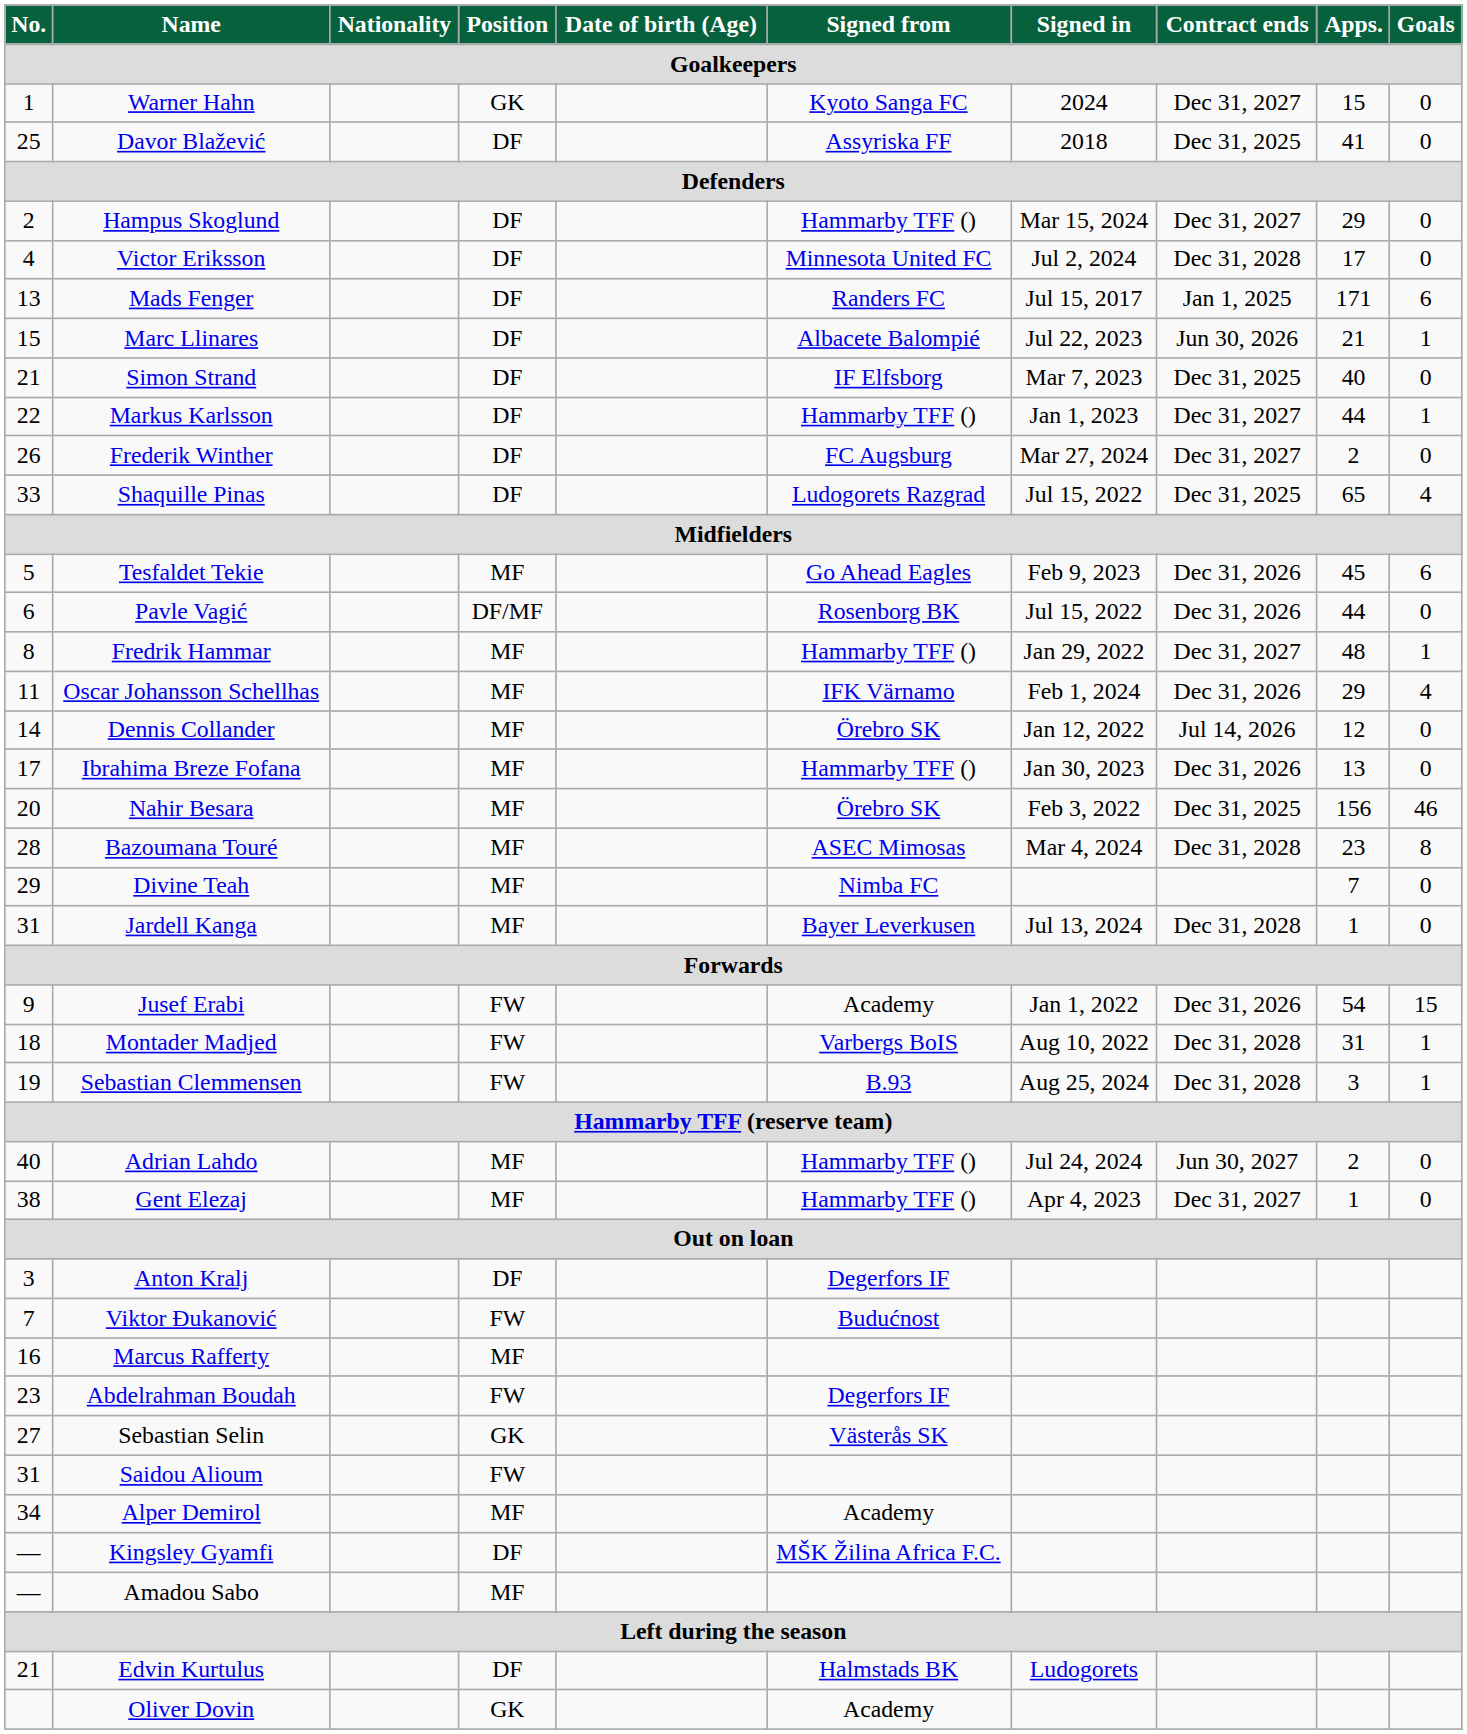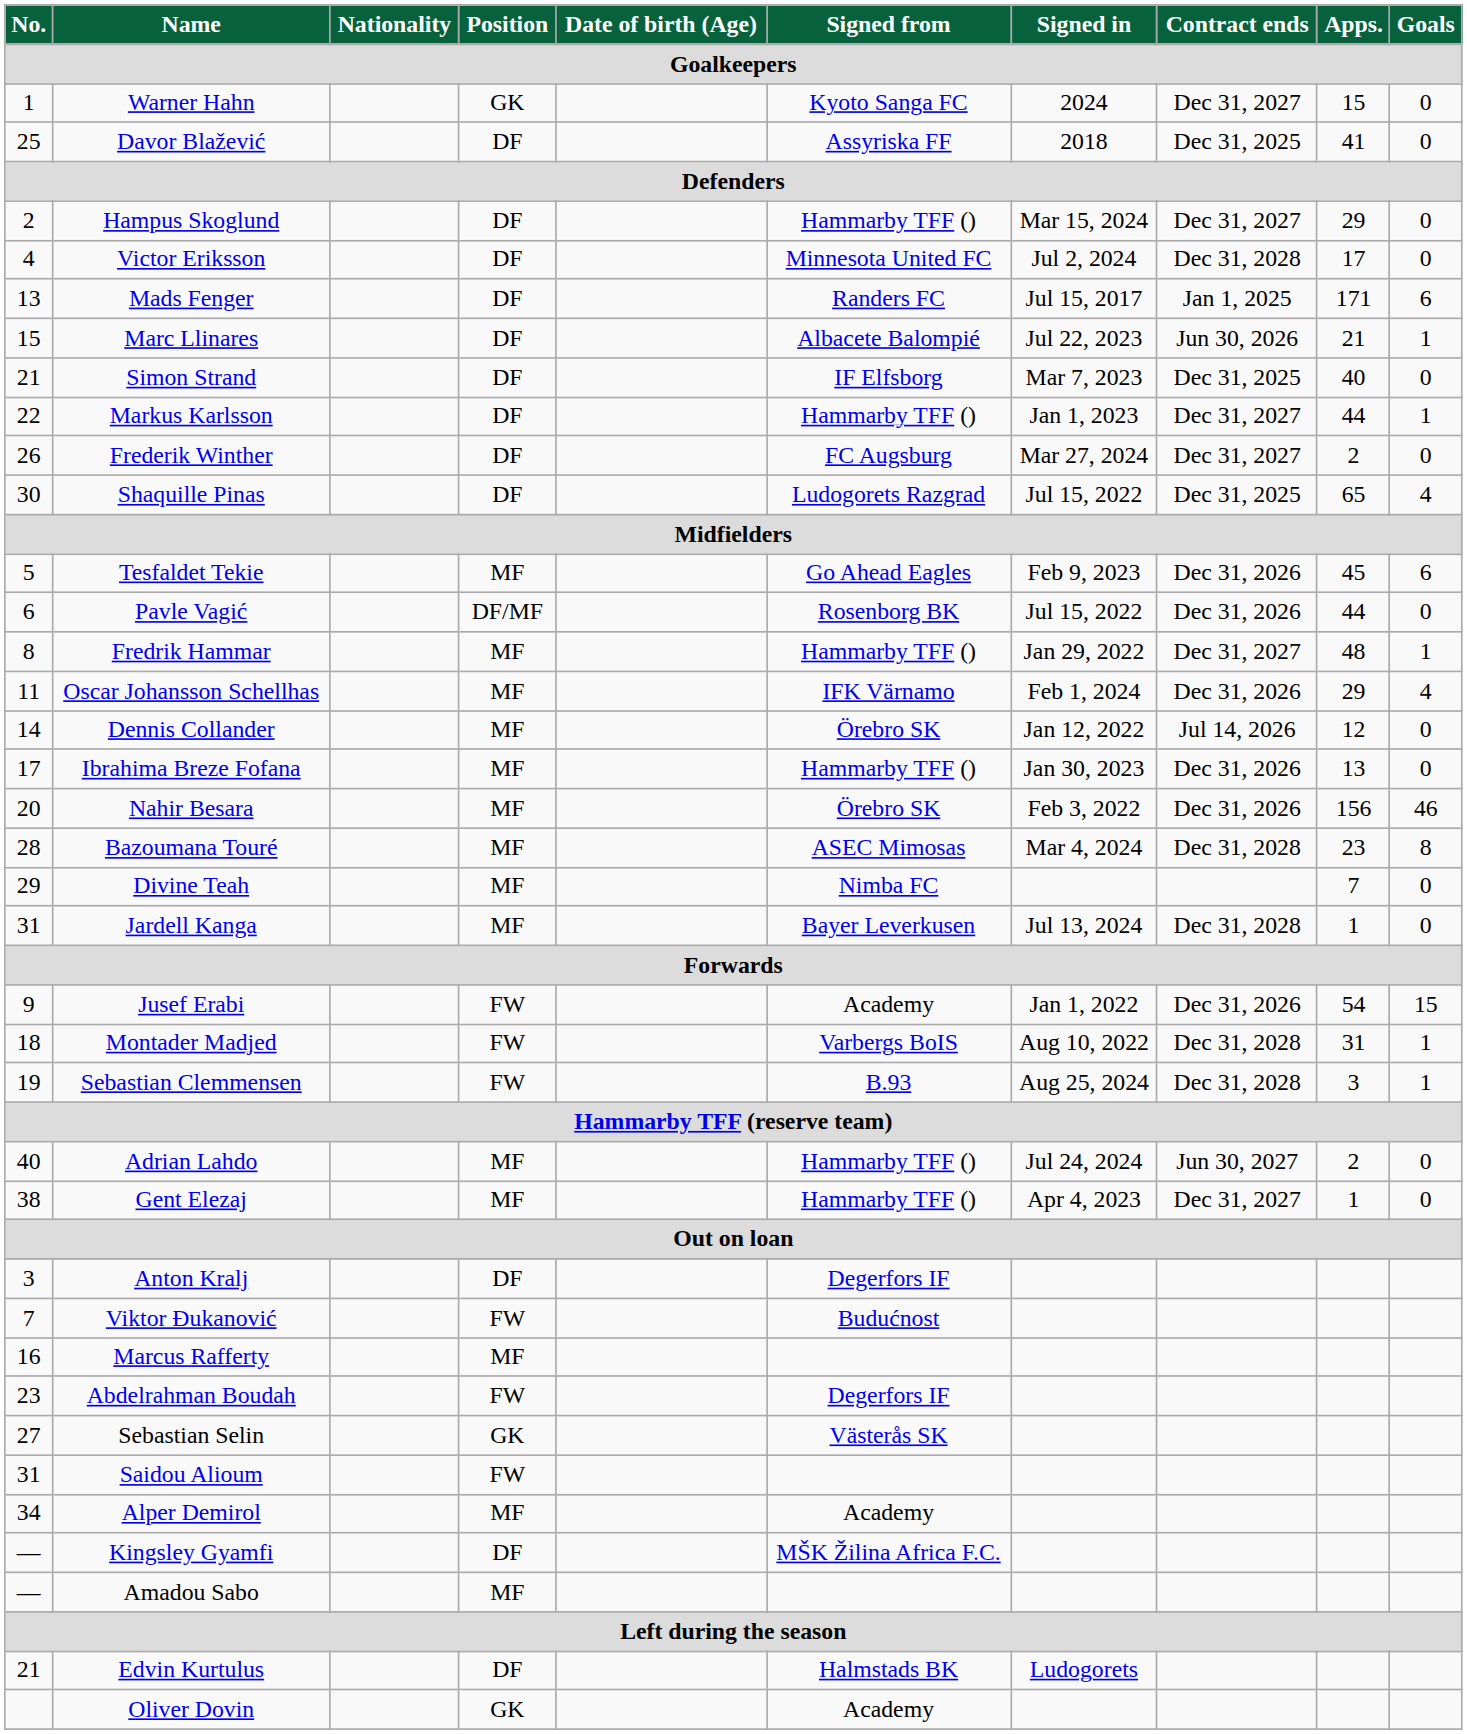 <table class="wikitable"  style="text-align:center; font-size:90%; width:100%;">
 <tr>
 <th style="background:#07613D; color:white; text-align:center;">No.</th>
 <th style="background:#07613D; color:white; text-align:center;">Name</th>
 <th style="background:#07613D; color:white; text-align:center;">Nationality</th>
 <th style="background:#07613D; color:white; text-align:center;">Position</th>
 <th style="background:#07613D; color:white; text-align:center;">Date of birth (Age)</th>
 <th style="background:#07613D; color:white; text-align:center;">Signed from</th>
 <th style="background:#07613D; color:white; text-align:center;">Signed in</th>
 <th style="background:#07613D; color:white; text-align:center;">Contract ends</th>
 <th style="background:#07613D; color:white; text-align:center;">Apps.</th>
 <th style="background:#07613D; color:white; text-align:center;">Goals</th>
 </tr>
 <tr>
 <th colspan="11"  style="background:#dcdcdc; text-align:center;">Goalkeepers</th>
 </tr>
 <tr>
 <td>1</td>
 <td><a href='#'>Warner Hahn</a></td>
 <td></td>
 <td>GK</td>
 <td></td>
 <td><a href='#'>Kyoto Sanga FC</a></td>
 <td>2024</td>
 <td>Dec 31, 2027</td>
 <td>15</td>
 <td>0</td>
 </tr>
 <tr>
 <td>25</td>
 <td><a href='#'>Davor Blažević</a></td>
 <td></td>
 <td>DF</td>
 <td></td>
 <td><a href='#'>Assyriska FF</a></td>
 <td>2018</td>
 <td>Dec 31, 2025</td>
 <td>41</td>
 <td>0</td>
 </tr>
 <tr>
 <th colspan="11"  style="background:#dcdcdc; text-align:center;">Defenders</th>
 </tr>
 <tr>
 <td>2</td>
 <td><a href='#'>Hampus Skoglund</a></td>
 <td></td>
 <td>DF</td>
 <td></td>
 <td><a href='#'>Hammarby TFF</a> ()</td>
 <td>Mar 15, 2024</td>
 <td>Dec 31, 2027</td>
 <td>29</td>
 <td>0</td>
 </tr>
 <tr>
 <td>4</td>
 <td><a href='#'>Victor Eriksson</a></td>
 <td></td>
 <td>DF</td>
 <td></td>
 <td><a href='#'>Minnesota United FC</a></td>
 <td>Jul 2, 2024</td>
 <td>Dec 31, 2028</td>
 <td>17</td>
 <td>0</td>
 </tr>
 <tr>
 <td>13</td>
 <td><a href='#'>Mads Fenger</a></td>
 <td></td>
 <td>DF</td>
 <td></td>
 <td><a href='#'>Randers FC</a></td>
 <td>Jul 15, 2017</td>
 <td>Jan 1, 2025</td>
 <td>171</td>
 <td>6</td>
 </tr>
 <tr>
 <td>15</td>
 <td><a href='#'>Marc Llinares</a></td>
 <td></td>
 <td>DF</td>
 <td></td>
 <td><a href='#'>Albacete Balompié</a></td>
 <td>Jul 22, 2023</td>
 <td>Jun 30, 2026</td>
 <td>21</td>
 <td>1</td>
 </tr>
 <tr>
 <td>21</td>
 <td><a href='#'>Simon Strand</a></td>
 <td></td>
 <td>DF</td>
 <td></td>
 <td><a href='#'>IF Elfsborg</a></td>
 <td>Mar 7, 2023</td>
 <td>Dec 31, 2025</td>
 <td>40</td>
 <td>0</td>
 </tr>
 <tr>
 <td>22</td>
 <td><a href='#'>Markus Karlsson</a></td>
 <td></td>
 <td>DF</td>
 <td></td>
 <td><a href='#'>Hammarby TFF</a> ()</td>
 <td>Jan 1, 2023</td>
 <td>Dec 31, 2027</td>
 <td>44</td>
 <td>1</td>
 </tr>
 <tr>
 <td>26</td>
 <td><a href='#'>Frederik Winther</a></td>
 <td></td>
 <td>DF</td>
 <td></td>
 <td><a href='#'>FC Augsburg</a></td>
 <td>Mar 27, 2024</td>
 <td>Dec 31, 2027</td>
 <td>2</td>
 <td>0</td>
 </tr>
 <tr>
-<td>33</td>
+<td>30</td>
 <td><a href='#'>Shaquille Pinas</a></td>
 <td></td>
 <td>DF</td>
 <td></td>
 <td><a href='#'>Ludogorets Razgrad</a></td>
 <td>Jul 15, 2022</td>
 <td>Dec 31, 2025</td>
 <td>65</td>
 <td>4</td>
 </tr>
 <tr>
 <th colspan="11"  style="background:#dcdcdc; text-align:center;">Midfielders</th>
 </tr>
 <tr>
 <td>5</td>
 <td><a href='#'>Tesfaldet Tekie</a></td>
 <td></td>
 <td>MF</td>
 <td></td>
 <td><a href='#'>Go Ahead Eagles</a></td>
 <td>Feb 9, 2023</td>
 <td>Dec 31, 2026</td>
 <td>45</td>
 <td>6</td>
 </tr>
 <tr>
 <td>6</td>
 <td><a href='#'>Pavle Vagić</a></td>
 <td></td>
 <td>DF/MF</td>
 <td></td>
 <td><a href='#'>Rosenborg BK</a></td>
 <td>Jul 15, 2022</td>
 <td>Dec 31, 2026</td>
 <td>44</td>
 <td>0</td>
 </tr>
 <tr>
 <td>8</td>
 <td><a href='#'>Fredrik Hammar</a></td>
 <td></td>
 <td>MF</td>
 <td></td>
 <td><a href='#'>Hammarby TFF</a> ()</td>
 <td>Jan 29, 2022</td>
 <td>Dec 31, 2027</td>
 <td>48</td>
 <td>1</td>
 </tr>
 <tr>
 <td>11</td>
 <td><a href='#'>Oscar Johansson Schellhas</a></td>
 <td></td>
 <td>MF</td>
 <td></td>
 <td><a href='#'>IFK Värnamo</a></td>
 <td>Feb 1, 2024</td>
 <td>Dec 31, 2026</td>
 <td>29</td>
 <td>4</td>
 </tr>
 <tr>
 <td>14</td>
 <td><a href='#'>Dennis Collander</a></td>
 <td></td>
 <td>MF</td>
 <td></td>
 <td><a href='#'>Örebro SK</a></td>
 <td>Jan 12, 2022</td>
 <td>Jul 14, 2026</td>
 <td>12</td>
 <td>0</td>
 </tr>
 <tr>
 <td>17</td>
 <td><a href='#'>Ibrahima Breze Fofana</a></td>
 <td></td>
 <td>MF</td>
 <td></td>
 <td><a href='#'>Hammarby TFF</a> ()</td>
 <td>Jan 30, 2023</td>
 <td>Dec 31, 2026</td>
 <td>13</td>
 <td>0</td>
 </tr>
 <tr>
 <td>20</td>
 <td><a href='#'>Nahir Besara</a></td>
 <td></td>
 <td>MF</td>
 <td></td>
 <td><a href='#'>Örebro SK</a></td>
 <td>Feb 3, 2022</td>
-<td>Dec 31, 2025</td>
+<td>Dec 31, 2026</td>
 <td>156</td>
 <td>46</td>
 </tr>
 <tr>
 <td>28</td>
 <td><a href='#'>Bazoumana Touré</a></td>
 <td></td>
 <td>MF</td>
 <td></td>
 <td><a href='#'>ASEC Mimosas</a></td>
 <td>Mar 4, 2024</td>
 <td>Dec 31, 2028</td>
 <td>23</td>
 <td>8</td>
 </tr>
 <tr>
 <td>29</td>
 <td><a href='#'>Divine Teah</a></td>
 <td></td>
 <td>MF</td>
 <td></td>
 <td><a href='#'>Nimba FC</a></td>
 <td></td>
 <td></td>
 <td>7</td>
 <td>0</td>
 </tr>
 <tr>
 <td>31</td>
 <td><a href='#'>Jardell Kanga</a></td>
 <td></td>
 <td>MF</td>
 <td></td>
 <td><a href='#'>Bayer Leverkusen</a></td>
 <td>Jul 13, 2024</td>
 <td>Dec 31, 2028</td>
 <td>1</td>
 <td>0</td>
 </tr>
 <tr>
 <th colspan="11"  style="background:#dcdcdc; text-align:center;">Forwards</th>
 </tr>
 <tr>
 <td>9</td>
 <td><a href='#'>Jusef Erabi</a></td>
 <td></td>
 <td>FW</td>
 <td></td>
 <td>Academy</td>
 <td>Jan 1, 2022</td>
 <td>Dec 31, 2026</td>
 <td>54</td>
 <td>15</td>
 </tr>
 <tr>
 <td>18</td>
 <td><a href='#'>Montader Madjed</a></td>
 <td></td>
 <td>FW</td>
 <td></td>
 <td><a href='#'>Varbergs BoIS</a></td>
 <td>Aug 10, 2022</td>
 <td>Dec 31, 2028</td>
 <td>31</td>
 <td>1</td>
 </tr>
 <tr>
 <td>19</td>
 <td><a href='#'>Sebastian Clemmensen</a></td>
 <td></td>
 <td>FW</td>
 <td></td>
 <td><a href='#'>B.93</a></td>
 <td>Aug 25, 2024</td>
 <td>Dec 31, 2028</td>
 <td>3</td>
 <td>1</td>
 </tr>
 <tr>
 <th colspan="11"  style="background:#dcdcdc; text-align:center;"><a href='#'>Hammarby TFF</a> (reserve team)</th>
 </tr>
 <tr>
 <td>40</td>
 <td><a href='#'>Adrian Lahdo</a></td>
 <td></td>
 <td>MF</td>
 <td></td>
 <td><a href='#'>Hammarby TFF</a> ()</td>
 <td>Jul 24, 2024</td>
 <td>Jun 30, 2027</td>
 <td>2</td>
 <td>0</td>
 </tr>
 <tr>
 <td>38</td>
 <td><a href='#'>Gent Elezaj</a></td>
 <td></td>
 <td>MF</td>
 <td></td>
 <td><a href='#'>Hammarby TFF</a> ()</td>
 <td>Apr 4, 2023</td>
 <td>Dec 31, 2027</td>
 <td>1</td>
 <td>0</td>
 </tr>
 <tr>
 <th colspan="11"  style="background:#dcdcdc; text-align:center;">Out on loan</th>
 </tr>
 <tr>
 <td>3</td>
 <td><a href='#'>Anton Kralj</a></td>
 <td></td>
 <td>DF</td>
 <td></td>
 <td><a href='#'>Degerfors IF</a></td>
 <td></td>
 <td></td>
 <td></td>
 <td></td>
 </tr>
 <tr>
 <td>7</td>
 <td><a href='#'>Viktor Đukanović</a></td>
 <td></td>
 <td>FW</td>
 <td></td>
 <td><a href='#'>Budućnost</a></td>
 <td></td>
 <td></td>
 <td></td>
 <td></td>
 </tr>
 <tr>
 <td>16</td>
 <td><a href='#'>Marcus Rafferty</a></td>
 <td></td>
 <td>MF</td>
 <td></td>
 <td></td>
 <td></td>
 <td></td>
 <td></td>
 <td></td>
 </tr>
 <tr>
 <td>23</td>
 <td><a href='#'>Abdelrahman Boudah</a></td>
 <td></td>
 <td>FW</td>
 <td></td>
 <td><a href='#'>Degerfors IF</a></td>
 <td></td>
 <td></td>
 <td></td>
 <td></td>
 </tr>
 <tr>
 <td>27</td>
 <td>Sebastian Selin</td>
 <td></td>
 <td>GK</td>
 <td></td>
 <td><a href='#'>Västerås SK</a></td>
 <td></td>
 <td></td>
 <td></td>
 <td></td>
 </tr>
 <tr>
 <td>31</td>
 <td><a href='#'>Saidou Alioum</a></td>
 <td></td>
 <td>FW</td>
 <td></td>
 <td></td>
 <td></td>
 <td></td>
 <td></td>
 <td></td>
 </tr>
 <tr>
 <td>34</td>
 <td><a href='#'>Alper Demirol </a></td>
 <td></td>
 <td>MF</td>
 <td></td>
 <td>Academy</td>
 <td></td>
 <td></td>
 <td></td>
 <td></td>
 </tr>
 <tr>
 <td>—</td>
 <td><a href='#'>Kingsley Gyamfi</a></td>
 <td></td>
 <td>DF</td>
 <td></td>
 <td><a href='#'>MŠK Žilina Africa F.C.</a></td>
 <td></td>
 <td></td>
 <td></td>
 <td></td>
 </tr>
 <tr>
 <td>—</td>
 <td>Amadou Sabo</td>
 <td></td>
 <td>MF</td>
 <td></td>
 <td></td>
 <td></td>
 <td></td>
 <td></td>
 <td></td>
 </tr>
 <tr>
 <th colspan="11"  style="background:#dcdcdc; text-align:center;">Left during the season</th>
 </tr>
 <tr>
 <td>21</td>
 <td><a href='#'>Edvin Kurtulus</a></td>
 <td></td>
 <td>DF</td>
 <td></td>
 <td><a href='#'>Halmstads BK</a></td>
 <td><a href='#'>Ludogorets</a></td>
 <td></td>
 <td></td>
 <td></td>
 </tr>
 <tr>
 <td></td>
 <td><a href='#'>Oliver Dovin</a></td>
 <td></td>
 <td>GK</td>
 <td></td>
 <td>Academy</td>
 <td></td>
 <td></td>
 <td></td>
 <td></td>
 </tr>
 </table>
